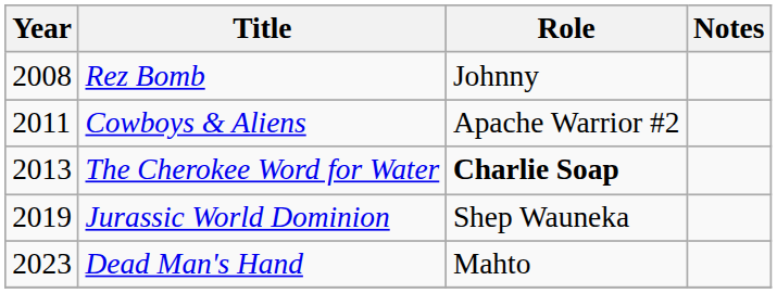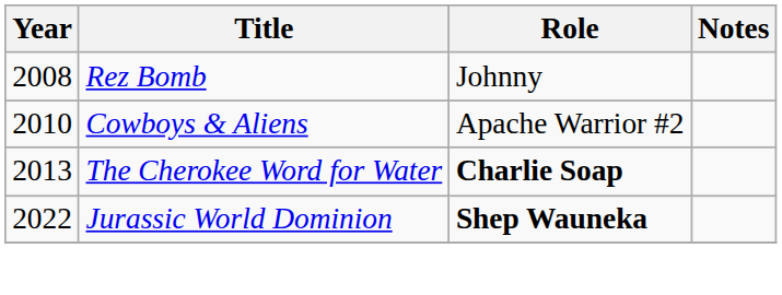 <table class="wikitable sortable">
 <tr>
 <th>Year</th>
 <th>Title</th>
 <th>Role</th>
 <th class="unsortable">Notes</th>
 </tr>
 <tr>
 <td>2008</td>
 <td><em><a href='#'>Rez Bomb</a></em></td>
 <td>Johnny</td>
 <td></td>
 </tr>
 <tr>
-<td>2011</td>
+<td>2010</td>
 <td><em><a href='#'>Cowboys & Aliens</a></em></td>
 <td>Apache Warrior #2</td>
 <td></td>
 </tr>
 <tr>
 <td>2013</td>
 <td><em><a href='#'>The Cherokee Word for Water</a></em></td>
 <td><strong>Charlie Soap</strong></td>
 <td></td>
 </tr>
 <tr>
-<td>2019</td>
+<td>2022</td>
 <td><em><a href='#'>Jurassic World Dominion</a></em></td>
-<td>Shep Wauneka</td>
-<td></td>
-</tr>
-<tr>
-<td>2023</td>
-<td><em><a href='#'>Dead Man's Hand</a></em></td>
-<td>Mahto</td>
+<td><strong>Shep Wauneka</strong></td>
 <td></td>
 </tr>
 <tr>
 </tr>
 </table>
